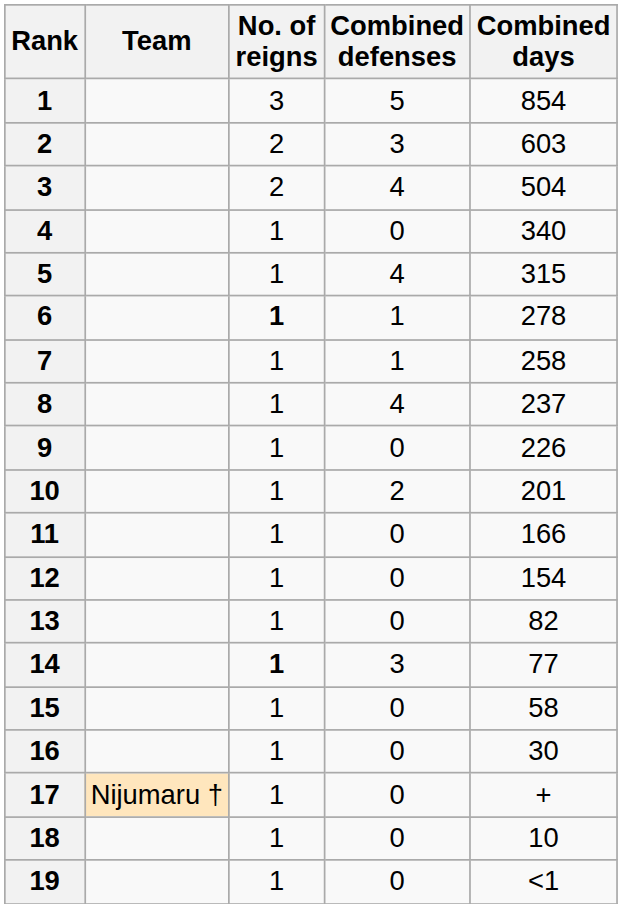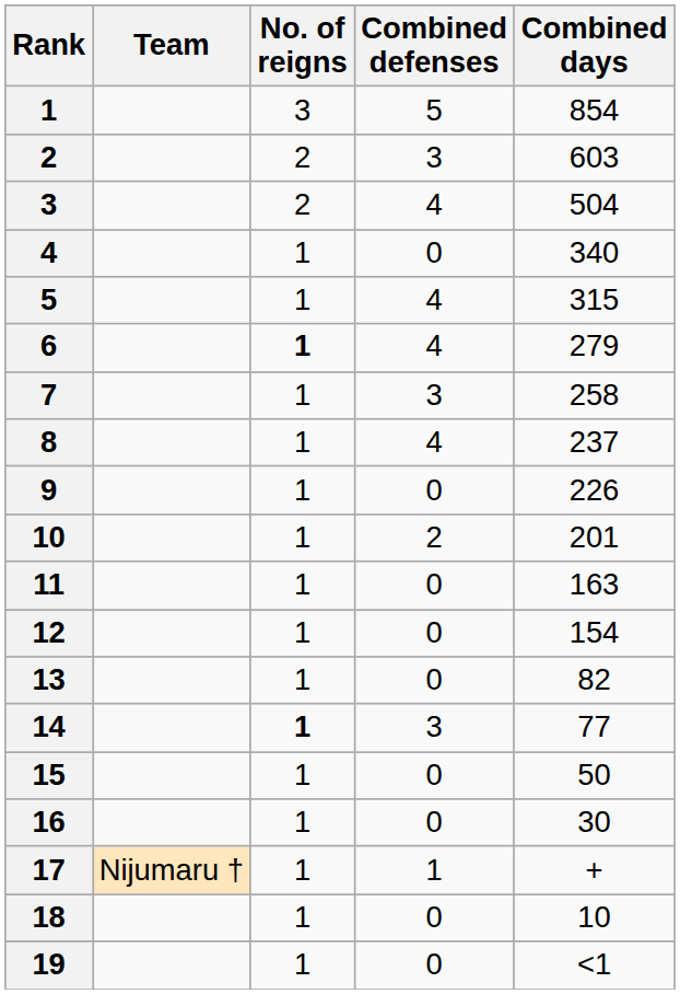 <table class="wikitable sortable" style="text-align: center">
 <tr>
 <th>Rank</th>
 <th>Team</th>
 <th>No. of<br>reigns</th>
 <th>Combined<br>defenses</th>
 <th>Combined<br>days</th>
 </tr>
 <tr>
 <th>1</th>
 <td><br></td>
 <td>3</td>
 <td>5</td>
 <td>854</td>
 </tr>
 <tr>
 <th>2</th>
 <td></td>
 <td>2</td>
 <td>3</td>
 <td>603</td>
 </tr>
 <tr>
 <th>3</th>
 <td><br></td>
 <td>2</td>
 <td>4</td>
 <td>504</td>
 </tr>
 <tr>
 <th>4</th>
 <td><br></td>
 <td>1</td>
 <td>0</td>
 <td>340</td>
 </tr>
 <tr>
 <th>5</th>
 <td></td>
 <td>1</td>
 <td>4</td>
 <td>315</td>
 </tr>
 <tr>
 <th>6</th>
 <td><br></td>
 <td><strong>1</strong></td>
-<td>1</td>
-<td>278</td>
+<td>4</td>
+<td>279</td>
 </tr>
 <tr>
 <th>7</th>
 <td><br></td>
 <td>1</td>
-<td>1</td>
+<td>3</td>
 <td>258</td>
 </tr>
 <tr>
 <th>8</th>
 <td></td>
 <td>1</td>
 <td>4</td>
 <td>237</td>
 </tr>
 <tr>
 <th>9</th>
 <td></td>
 <td>1</td>
 <td>0</td>
 <td>226</td>
 </tr>
 <tr>
 <th>10</th>
 <td></td>
 <td>1</td>
 <td>2</td>
 <td>201</td>
 </tr>
 <tr>
 <th>11</th>
 <td></td>
 <td>1</td>
 <td>0</td>
-<td>166</td>
+<td>163</td>
 </tr>
 <tr>
 <th>12</th>
 <td><br></td>
 <td>1</td>
 <td>0</td>
 <td>154</td>
 </tr>
 <tr>
 <th>13</th>
 <td><br></td>
 <td>1</td>
 <td>0</td>
 <td>82</td>
 </tr>
 <tr>
 <th>14</th>
 <td><br></td>
 <td><strong>1</strong></td>
 <td>3</td>
 <td>77</td>
 </tr>
 <tr>
 <th>15</th>
 <td></td>
 <td>1</td>
 <td>0</td>
-<td>58</td>
+<td>50</td>
 </tr>
 <tr>
 <th>16</th>
 <td></td>
 <td>1</td>
 <td>0</td>
 <td>30</td>
 </tr>
 <tr>
 <th>17</th>
 <td style="background-color:#FFE6BD">Nijumaru †<br></td>
 <td>1</td>
-<td>0</td>
+<td>1</td>
 <td>+</td>
 </tr>
 <tr>
 <th>18</th>
 <td></td>
 <td>1</td>
 <td>0</td>
 <td>10</td>
 </tr>
 <tr>
 <th>19</th>
 <td><br></td>
 <td>1</td>
 <td>0</td>
 <td><1</td>
 </tr>
 <tr>
 </tr>
 </table>
